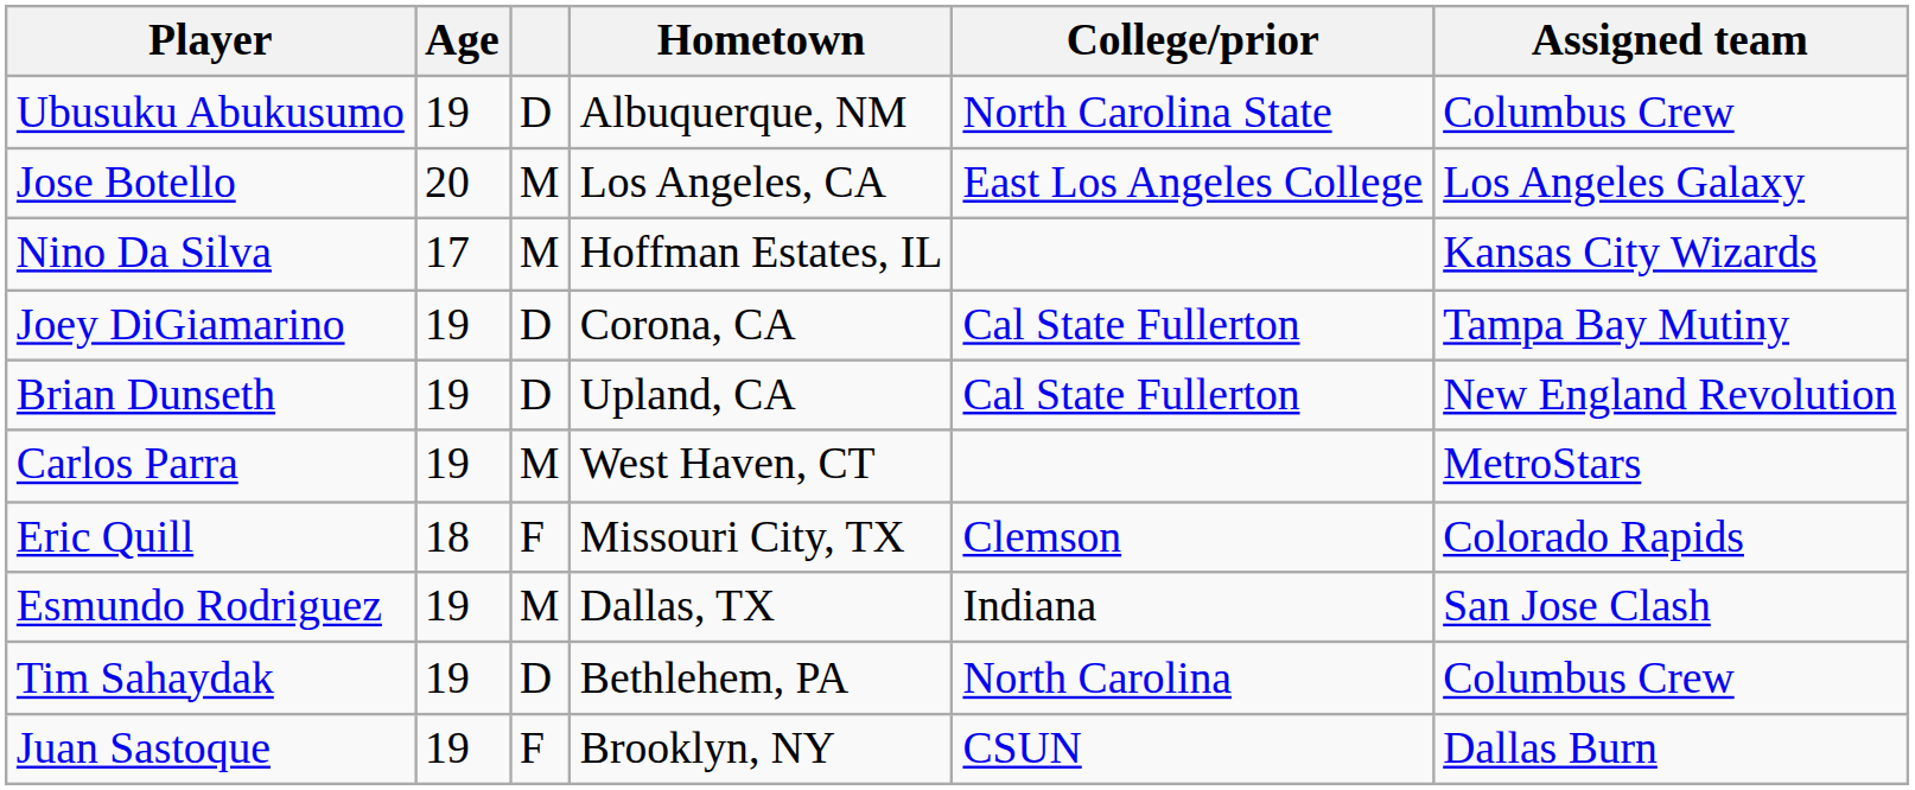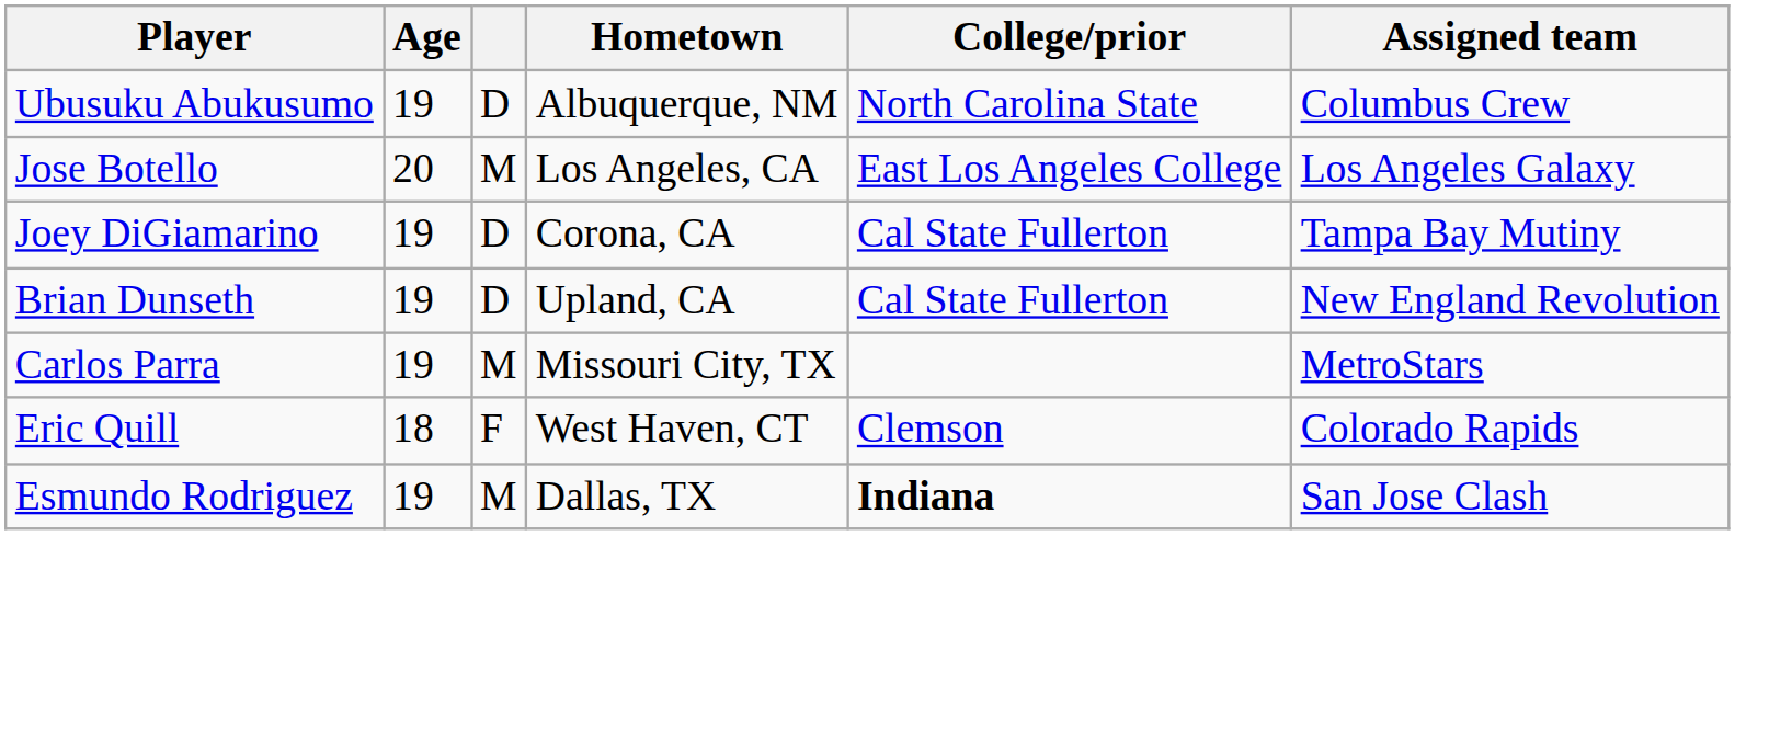 <table class="wikitable">
 <tr>
 <th>Player</th>
 <th>Age</th>
 <th></th>
 <th>Hometown</th>
 <th>College/prior</th>
 <th>Assigned team</th>
 </tr>
 <tr>
 <td> <a href='#'>Ubusuku Abukusumo</a></td>
 <td>19</td>
 <td>D</td>
 <td>Albuquerque, NM</td>
 <td><a href='#'>North Carolina State</a></td>
 <td><a href='#'>Columbus Crew</a></td>
 </tr>
 <tr>
 <td> <a href='#'>Jose Botello</a></td>
 <td>20</td>
 <td>M</td>
 <td>Los Angeles, CA</td>
 <td><a href='#'>East Los Angeles College</a></td>
 <td><a href='#'>Los Angeles Galaxy</a></td>
 </tr>
 <tr>
-<td> <a href='#'>Nino Da Silva</a></td>
-<td>17</td>
-<td>M</td>
-<td>Hoffman Estates, IL</td>
-<td></td>
-<td><a href='#'>Kansas City Wizards</a></td>
-</tr>
-<tr>
 <td> <a href='#'>Joey DiGiamarino</a></td>
 <td>19</td>
 <td>D</td>
 <td>Corona, CA</td>
 <td><a href='#'>Cal State Fullerton</a></td>
 <td><a href='#'>Tampa Bay Mutiny</a></td>
 </tr>
 <tr>
 <td> <a href='#'>Brian Dunseth</a></td>
 <td>19</td>
 <td>D</td>
 <td>Upland, CA</td>
 <td><a href='#'>Cal State Fullerton</a></td>
 <td><a href='#'>New England Revolution</a></td>
 </tr>
 <tr>
 <td> <a href='#'>Carlos Parra</a></td>
 <td>19</td>
 <td>M</td>
-<td>West Haven, CT</td>
+<td>Missouri City, TX</td>
 <td></td>
 <td><a href='#'>MetroStars</a></td>
 </tr>
 <tr>
 <td> <a href='#'>Eric Quill</a></td>
 <td>18</td>
 <td>F</td>
-<td>Missouri City, TX</td>
+<td>West Haven, CT</td>
 <td><a href='#'>Clemson</a></td>
 <td><a href='#'>Colorado Rapids</a></td>
 </tr>
 <tr>
 <td> <a href='#'>Esmundo Rodriguez</a></td>
 <td>19</td>
 <td>M</td>
 <td>Dallas, TX</td>
-<td>Indiana</td>
+<td><strong>Indiana</strong></td>
 <td><a href='#'>San Jose Clash</a></td>
 </tr>
-<tr>
-<td> <a href='#'>Tim Sahaydak</a></td>
-<td>19</td>
-<td>D</td>
-<td>Bethlehem, PA</td>
-<td><a href='#'>North Carolina</a></td>
-<td><a href='#'>Columbus Crew</a></td>
-</tr>
-<tr>
-<td> <a href='#'>Juan Sastoque</a></td>
-<td>19</td>
-<td>F</td>
-<td>Brooklyn, NY</td>
-<td><a href='#'>CSUN</a></td>
-<td><a href='#'>Dallas Burn</a></td>
-</tr>
 </table>
